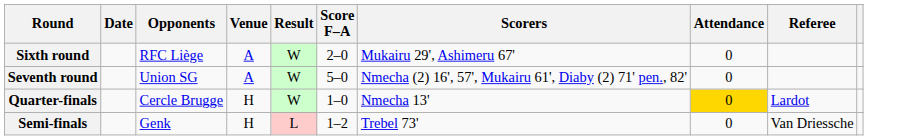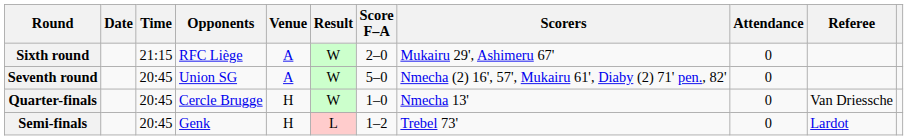 <table class="wikitable plainrowheaders sortable" style="text-align:center">
 <tr>
 <th scope="col">Round</th>
 <th scope="col">Date</th>
+<th scope="col">Time</th>
 <th scope="col">Opponents</th>
 <th scope="col">Venue</th>
 <th scope="col">Result</th>
 <th scope="col">Score<br>F–A</th>
 <th scope="col" class="unsortable">Scorers</th>
 <th scope="col">Attendance</th>
 <th scope="col" class="unsortable">Referee</th>
 <th scope="col" class="unsortable"></th>
 </tr>
 <tr>
 <th scope=row>Sixth round</th>
 <td></td>
+<td>21:15</td>
 <td align="left"><a href='#'>RFC Liège</a></td>
 <td><a href='#'>A</a></td>
 <td style="background-color:#CCFFCC">W</td>
 <td>2–0</td>
 <td align="left"><a href='#'>Mukairu</a> 29', <a href='#'>Ashimeru</a> 67'</td>
 <td>0</td>
 <td></td>
 <td></td>
 </tr>
 <tr>
 <th scope=row>Seventh round</th>
 <td></td>
+<td>20:45</td>
 <td align="left"><a href='#'>Union SG</a></td>
 <td><a href='#'>A</a></td>
 <td style="background-color:#CCFFCC">W</td>
 <td>5–0</td>
 <td align="left"><a href='#'>Nmecha</a> (2) 16', 57', <a href='#'>Mukairu</a> 61', <a href='#'>Diaby</a> (2) 71' <a href='#'>pen.</a>, 82'</td>
 <td>0</td>
 <td></td>
 <td></td>
 </tr>
 <tr>
 <th scope=row>Quarter-finals</th>
 <td></td>
+<td>20:45</td>
 <td align="left"><a href='#'>Cercle Brugge</a></td>
 <td>H</td>
 <td style="background-color:#CCFFCC">W</td>
 <td>1–0</td>
 <td align="left"><a href='#'>Nmecha</a> 13'</td>
-<td style="background: gold;">0</td>
-<td align="left"><a href='#'>Lardot</a></td>
+<td>0</td>
+<td align="left">Van Driessche</td>
 <td></td>
 </tr>
 <tr>
 <th scope=row>Semi-finals</th>
 <td></td>
+<td>20:45</td>
 <td align="left"><a href='#'>Genk</a></td>
 <td>H</td>
 <td style="background-color:#FFCCCC">L</td>
 <td>1–2</td>
 <td align="left"><a href='#'>Trebel</a> 73'</td>
 <td>0</td>
-<td align="left">Van Driessche</td>
+<td align="left"><a href='#'>Lardot</a></td>
 <td></td>
 </tr>
 </table>
